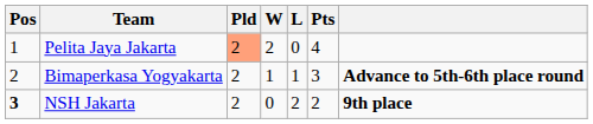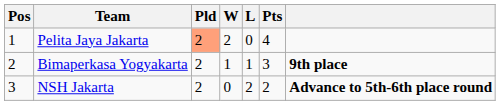 <table class="wikitable">
 <tr>
 <th>Pos</th>
 <th>Team</th>
 <th>Pld</th>
 <th>W</th>
 <th>L</th>
 <th>Pts</th>
 <th></th>
 </tr>
 <tr>
 <td>1</td>
 <td><a href='#'>Pelita Jaya Jakarta</a></td>
 <td style="background: lightsalmon;">2</td>
 <td>2</td>
 <td>0</td>
 <td>4</td>
 <td></td>
 </tr>
 <tr>
 <td>2</td>
 <td><a href='#'>Bimaperkasa Yogyakarta</a></td>
 <td>2</td>
 <td>1</td>
 <td>1</td>
 <td>3</td>
-<td><strong>Advance to 5th-6th place round</strong></td>
+<td><strong>9th place</strong></td>
 </tr>
 <tr>
-<td><strong>3</strong></td>
+<td>3</td>
 <td><a href='#'>NSH Jakarta</a></td>
 <td>2</td>
 <td>0</td>
 <td>2</td>
 <td>2</td>
-<td><strong>9th place</strong></td>
+<td><strong>Advance to 5th-6th place round</strong></td>
 </tr>
 </table>
